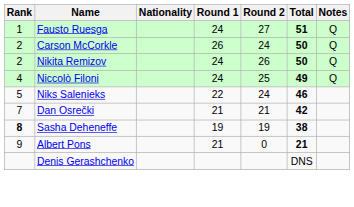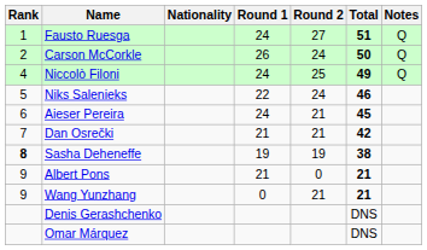 <table class="wikitable sortable" style="text-align:center">
 <tr>
 <th>Rank</th>
 <th>Name</th>
 <th>Nationality</th>
 <th>Round 1</th>
 <th>Round 2</th>
 <th>Total</th>
 <th>Notes</th>
 </tr>
 <tr bgcolor=ccffcc>
 <td>1</td>
 <td align=left><a href='#'>Fausto Ruesga</a></td>
 <td align=left></td>
 <td>24</td>
 <td>27</td>
 <td><strong>51</strong></td>
 <td>Q</td>
 </tr>
 <tr bgcolor=ccffcc>
 <td>2</td>
 <td align=left><a href='#'>Carson McCorkle</a></td>
 <td align=left></td>
 <td>26</td>
 <td>24</td>
 <td><strong>50</strong></td>
 <td>Q</td>
 </tr>
 <tr bgcolor=ccffcc>
-<td>2</td>
-<td align=left><a href='#'>Nikita Remizov</a></td>
-<td align=left></td>
-<td>24</td>
-<td>26</td>
-<td><strong>50</strong></td>
-<td>Q</td>
-</tr>
-<tr bgcolor=ccffcc>
 <td>4</td>
 <td align=left><a href='#'>Niccolò Filoni</a></td>
 <td align=left></td>
 <td>24</td>
 <td>25</td>
 <td><strong>49</strong></td>
 <td>Q</td>
 </tr>
 <tr>
 <td>5</td>
 <td align=left><a href='#'>Niks Salenieks</a></td>
 <td align=left></td>
 <td>22</td>
 <td>24</td>
 <td><strong>46</strong></td>
+<td></td>
+</tr>
+<tr>
+<td>6</td>
+<td align=left><a href='#'>Aieser Pereira</a></td>
+<td align=left></td>
+<td>24</td>
+<td>21</td>
+<td><strong>45</strong></td>
 <td></td>
 </tr>
 <tr>
 <td>7</td>
 <td align=left><a href='#'>Dan Osrečki</a></td>
 <td align=left></td>
 <td>21</td>
 <td>21</td>
 <td><strong>42</strong></td>
 <td></td>
 </tr>
 <tr>
 <td><strong>8</strong></td>
 <td align=left><a href='#'>Sasha Deheneffe</a></td>
 <td align=left></td>
 <td>19</td>
 <td>19</td>
 <td><strong>38</strong></td>
 <td></td>
 </tr>
 <tr>
 <td>9</td>
 <td align=left><a href='#'>Albert Pons</a></td>
 <td align=left></td>
 <td>21</td>
 <td>0</td>
 <td><strong>21</strong></td>
 <td></td>
 </tr>
 <tr>
+<td>9</td>
+<td align=left><a href='#'>Wang Yunzhang</a></td>
+<td align=left></td>
+<td>0</td>
+<td>21</td>
+<td><strong>21</strong></td>
+<td></td>
+</tr>
+<tr>
 <td></td>
 <td align=left><a href='#'>Denis Gerashchenko</a></td>
 <td align=left></td>
 <td></td>
 <td></td>
 <td>DNS</td>
 <td></td>
 </tr>
+<tr>
+<td></td>
+<td align=left><a href='#'>Omar Márquez</a></td>
+<td align=left></td>
+<td></td>
+<td></td>
+<td>DNS</td>
+<td></td>
+</tr>
 </table>
